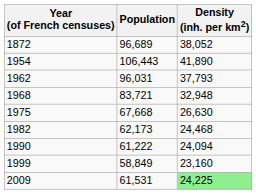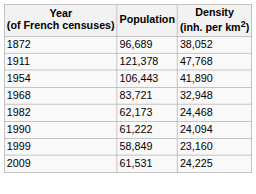 <table class="wikitable">
 <tr>
 <th>Year<br>(of French censuses)</th>
 <th>Population</th>
 <th>Density<br>(inh. per km<sup>2</sup>)</th>
 </tr>
 <tr>
 <td>1872</td>
 <td>96,689</td>
 <td>38,052</td>
 </tr>
 <tr>
+<td>1911 </td>
+<td>121,378</td>
+<td>47,768</td>
+</tr>
+<tr>
 <td>1954</td>
 <td>106,443</td>
 <td>41,890</td>
 </tr>
 <tr>
-<td>1962</td>
-<td>96,031</td>
-<td>37,793</td>
-</tr>
-<tr>
 <td>1968</td>
 <td>83,721</td>
 <td>32,948</td>
-</tr>
-<tr>
-<td>1975</td>
-<td>67,668</td>
-<td>26,630</td>
 </tr>
 <tr>
 <td>1982</td>
 <td>62,173</td>
 <td>24,468</td>
 </tr>
 <tr>
 <td>1990</td>
 <td>61,222</td>
 <td>24,094</td>
 </tr>
 <tr>
 <td>1999</td>
 <td>58,849</td>
 <td>23,160</td>
 </tr>
 <tr>
 <td>2009</td>
 <td>61,531</td>
-<td style="background: lightgreen;">24,225</td>
+<td>24,225</td>
 </tr>
 </table>
